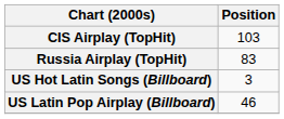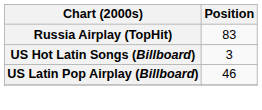 <table class="wikitable sortable plainrowheaders" style="text-align:center">
 <tr>
 <th>Chart (2000s)</th>
 <th>Position</th>
-</tr>
-<tr>
-<th scope="row">CIS Airplay (TopHit)</th>
-<td>103</td>
 </tr>
 <tr>
 <th scope="row">Russia Airplay (TopHit)</th>
 <td>83</td>
 </tr>
 <tr>
 <th scope="row">US Hot Latin Songs (<em>Billboard</em>)</th>
 <td>3</td>
 </tr>
 <tr>
 <th scope="row">US Latin Pop Airplay (<em>Billboard</em>)</th>
 <td>46</td>
 </tr>
 <tr>
 </tr>
 </table>
